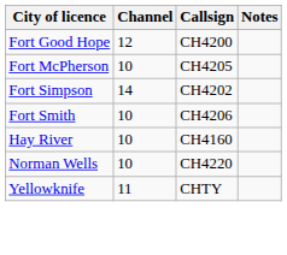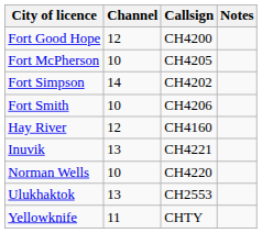 <table class="sortable wikitable">
 <tr>
 <th>City of licence</th>
 <th>Channel</th>
 <th>Callsign</th>
 <th>Notes</th>
 </tr>
 <tr>
 <td><a href='#'>Fort Good Hope</a></td>
 <td>12</td>
 <td>CH4200</td>
 <td></td>
 </tr>
 <tr>
 <td><a href='#'>Fort McPherson</a></td>
 <td>10</td>
 <td>CH4205</td>
 <td></td>
 </tr>
 <tr>
 <td><a href='#'>Fort Simpson</a></td>
 <td>14</td>
 <td>CH4202</td>
 <td></td>
 </tr>
 <tr>
 <td><a href='#'>Fort Smith</a></td>
 <td>10</td>
 <td>CH4206</td>
 <td></td>
 </tr>
 <tr>
 <td><a href='#'>Hay River</a></td>
-<td>10</td>
+<td>12</td>
 <td>CH4160</td>
+<td></td>
+</tr>
+<tr>
+<td><a href='#'>Inuvik</a></td>
+<td>13</td>
+<td>CH4221</td>
 <td></td>
 </tr>
 <tr>
 <td><a href='#'>Norman Wells</a></td>
 <td>10</td>
 <td>CH4220</td>
 <td></td>
 </tr>
 <tr>
+<td><a href='#'>Ulukhaktok</a></td>
+<td>13</td>
+<td>CH2553</td>
+<td></td>
+</tr>
+<tr>
 <td><a href='#'>Yellowknife</a></td>
 <td>11</td>
 <td>CHTY</td>
 <td></td>
 </tr>
 </table>
